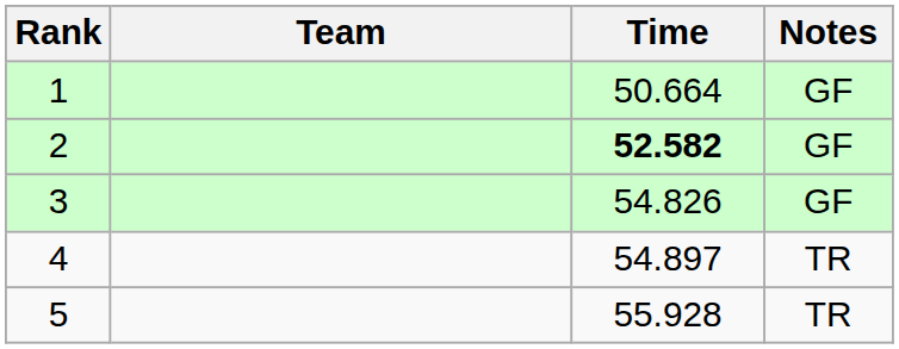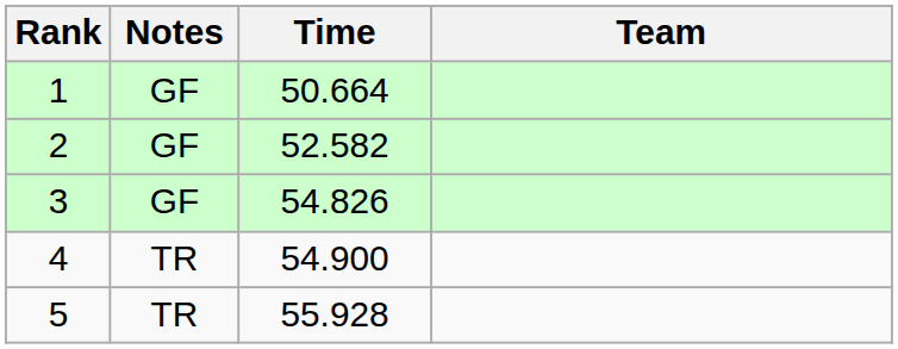 <table class=wikitable style="text-align:center">
 <tr>
 <th width=40>Rank</th>
+<th width=50>Notes</th>
+<th width=80>Time</th>
 <th width=200>Team</th>
-<th width=80>Time</th>
-<th width=50>Notes</th>
 </tr>
 <tr bgcolor="#ccffcc">
 <td>1</td>
+<td>GF</td>
+<td>50.664</td>
 <td align=left></td>
-<td>50.664</td>
-<td>GF</td>
 </tr>
 <tr bgcolor="#ccffcc">
 <td>2</td>
+<td>GF</td>
+<td>52.582</td>
 <td align=left></td>
-<td><strong>52.582</strong></td>
-<td>GF</td>
 </tr>
 <tr bgcolor="#ccffcc">
 <td>3</td>
+<td>GF</td>
+<td>54.826</td>
 <td align=left></td>
-<td>54.826</td>
-<td>GF</td>
 </tr>
 <tr>
 <td>4</td>
+<td>TR</td>
+<td>54.900</td>
 <td align=left></td>
-<td>54.897</td>
-<td>TR</td>
 </tr>
 <tr>
 <td>5</td>
+<td>TR</td>
+<td>55.928</td>
 <td align=left></td>
-<td>55.928</td>
-<td>TR</td>
 </tr>
 </table>
